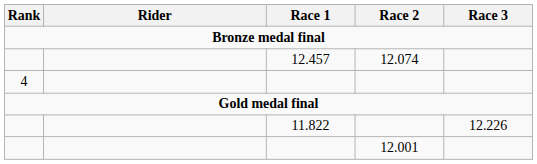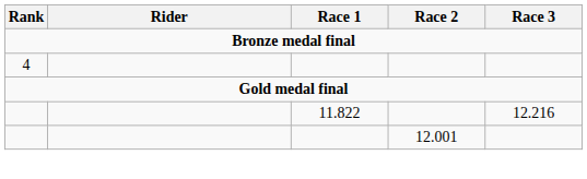 <table class="wikitable" style="text-align:center;">
 <tr>
 <th>Rank</th>
 <th style="width:20em;">Rider</th>
 <th style="width:7em;">Race 1</th>
 <th style="width:7em;">Race 2</th>
 <th style="width:7em;">Race 3</th>
 </tr>
 <tr>
 <td colspan=5><strong>Bronze medal final</strong></td>
-</tr>
-<tr>
-<td></td>
-<td align=left></td>
-<td>12.457</td>
-<td>12.074</td>
-<td></td>
 </tr>
 <tr>
 <td>4</td>
 <td align=left></td>
 <td></td>
 <td></td>
 <td></td>
 </tr>
 <tr>
 <td colspan=5><strong>Gold medal final</strong></td>
 </tr>
 <tr>
 <td></td>
 <td align=left></td>
 <td>11.822</td>
 <td></td>
-<td>12.226</td>
+<td>12.216</td>
 </tr>
 <tr>
 <td></td>
 <td align=left></td>
 <td></td>
 <td>12.001</td>
 <td></td>
 </tr>
 </table>
